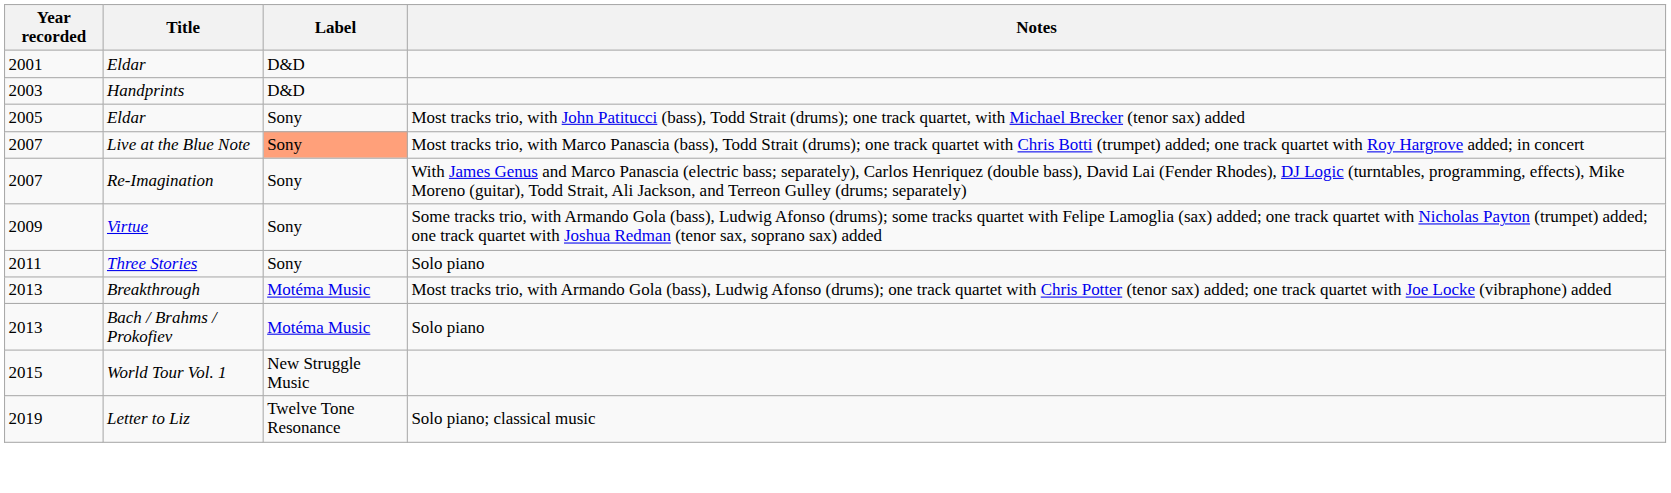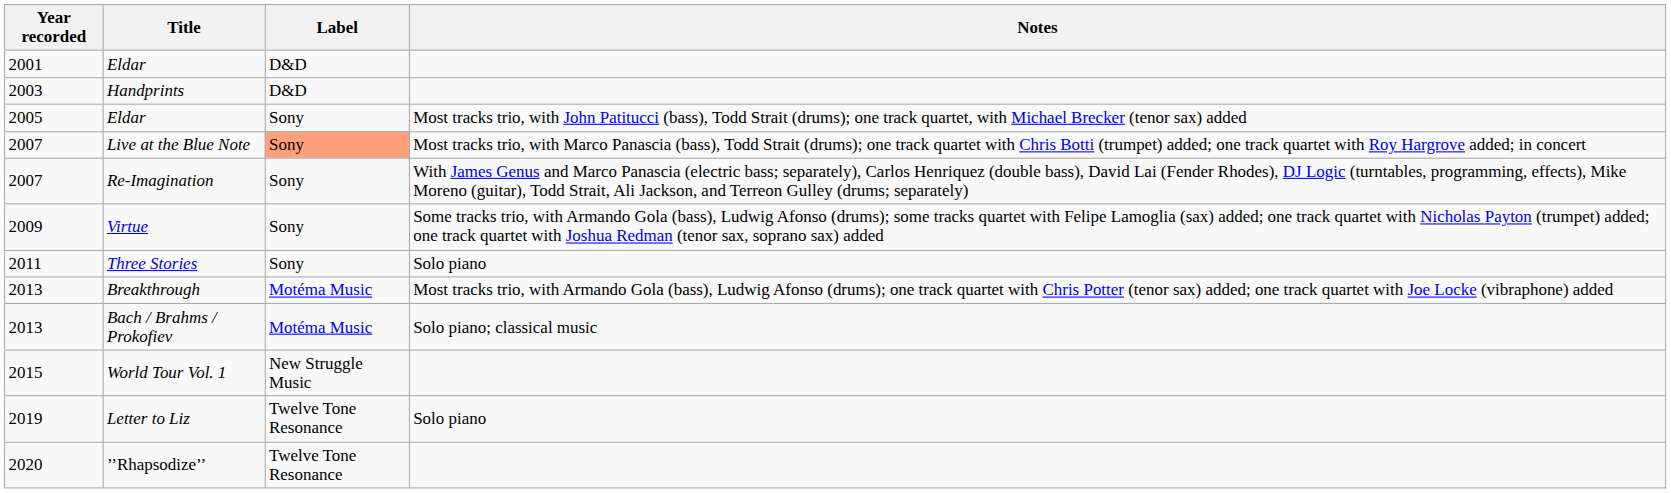 <table class="wikitable sortable">
 <tr>
 <th>Year recorded</th>
 <th>Title</th>
 <th>Label</th>
 <th>Notes</th>
 </tr>
 <tr>
 <td>2001</td>
 <td><em>Eldar</em></td>
 <td>D&D</td>
 <td></td>
 </tr>
 <tr>
 <td>2003</td>
 <td><em>Handprints</em></td>
 <td>D&D</td>
 <td></td>
 </tr>
 <tr>
 <td>2005</td>
 <td><em>Eldar</em></td>
 <td>Sony</td>
 <td>Most tracks trio, with <a href='#'>John Patitucci</a> (bass), Todd Strait (drums); one track quartet, with <a href='#'>Michael Brecker</a> (tenor sax) added</td>
 </tr>
 <tr>
 <td>2007</td>
 <td><em>Live at the Blue Note</em></td>
 <td style="background: lightsalmon;">Sony</td>
 <td>Most tracks trio, with Marco Panascia (bass), Todd Strait (drums); one track quartet with <a href='#'>Chris Botti</a> (trumpet) added; one track quartet with <a href='#'>Roy Hargrove</a> added; in concert</td>
 </tr>
 <tr>
 <td>2007</td>
 <td><em>Re-Imagination</em></td>
 <td>Sony</td>
 <td>With <a href='#'>James Genus</a> and Marco Panascia (electric bass; separately), Carlos Henriquez (double bass), David Lai (Fender Rhodes), <a href='#'>DJ Logic</a> (turntables, programming, effects), Mike Moreno (guitar), Todd Strait, Ali Jackson, and Terreon Gulley (drums; separately)</td>
 </tr>
 <tr>
 <td>2009</td>
 <td><em><a href='#'>Virtue</a></em></td>
 <td>Sony</td>
 <td>Some tracks trio, with Armando Gola (bass), Ludwig Afonso (drums); some tracks quartet with Felipe Lamoglia (sax) added; one track quartet with <a href='#'>Nicholas Payton</a> (trumpet) added; one track quartet with <a href='#'>Joshua Redman</a> (tenor sax, soprano sax) added</td>
 </tr>
 <tr>
 <td>2011</td>
 <td><em><a href='#'>Three Stories</a></em></td>
 <td>Sony</td>
 <td>Solo piano</td>
 </tr>
 <tr>
 <td>2013</td>
 <td><em>Breakthrough</em></td>
 <td><a href='#'>Motéma Music</a></td>
 <td>Most tracks trio, with Armando Gola (bass), Ludwig Afonso (drums); one track quartet with <a href='#'>Chris Potter</a> (tenor sax) added; one track quartet with <a href='#'>Joe Locke</a> (vibraphone) added</td>
 </tr>
 <tr>
 <td>2013</td>
 <td><em>Bach / Brahms / Prokofiev</em></td>
 <td><a href='#'>Motéma Music</a></td>
-<td>Solo piano</td>
+<td>Solo piano; classical music</td>
 </tr>
 <tr>
 <td>2015</td>
 <td><em>World Tour Vol. 1</em></td>
 <td>New Struggle Music</td>
 <td></td>
 </tr>
 <tr>
 <td>2019</td>
 <td><em>Letter to Liz</em></td>
 <td>Twelve Tone Resonance</td>
-<td>Solo piano; classical music</td>
+<td>Solo piano</td>
+</tr>
+<tr>
+<td>2020</td>
+<td>’’Rhapsodize’’</td>
+<td>Twelve Tone Resonance</td>
+<td></td>
 </tr>
 </table>
